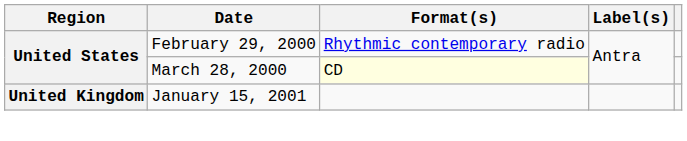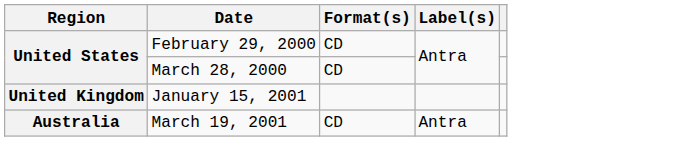 <table class="wikitable plainrowheaders">
 <tr>
 <th scope="col">Region</th>
 <th scope="col">Date</th>
 <th scope="col">Format(s)</th>
 <th scope="col">Label(s)</th>
 <th scope="col"></th>
 </tr>
 <tr>
 <th scope="row" rowspan="2">United States</th>
 <td>February 29, 2000</td>
-<td><a href='#'>Rhythmic contemporary</a> radio</td>
+<td>CD</td>
 <td rowspan="2">Antra</td>
 <td></td>
 </tr>
 <tr>
 <td>March 28, 2000</td>
-<td style="background: lightyellow;">CD</td>
+<td>CD</td>
 <td></td>
 </tr>
 <tr>
 <th scope="row">United Kingdom</th>
 <td>January 15, 2001</td>
 <td></td>
 <td></td>
 <td></td>
 </tr>
+<tr>
+<th scope="row">Australia</th>
+<td>March 19, 2001</td>
+<td>CD</td>
+<td>Antra</td>
+<td></td>
+</tr>
 </table>
